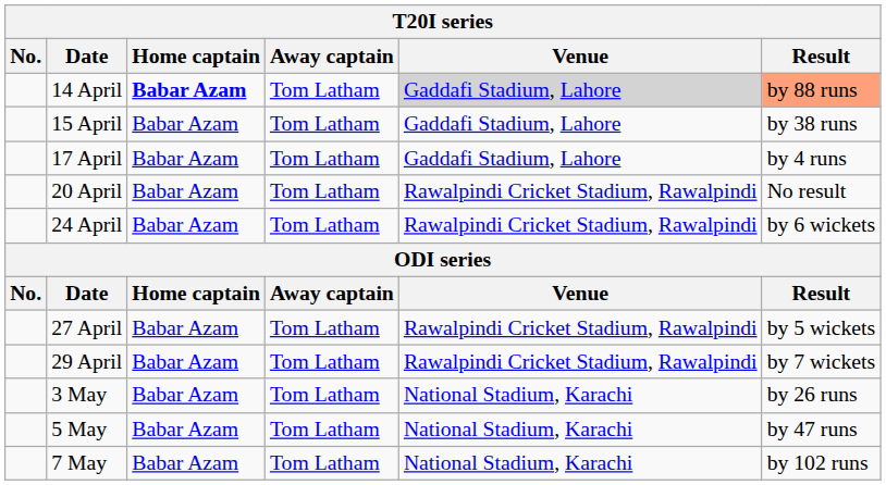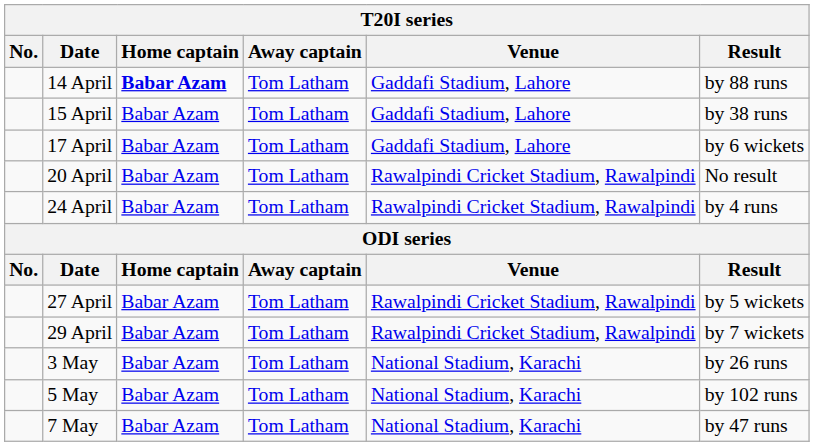 <table class="wikitable">
 <tr>
 <th colspan="9">T20I series</th>
 </tr>
 <tr>
 <th>No.</th>
 <th>Date</th>
 <th>Home captain</th>
 <th>Away captain</th>
 <th>Venue</th>
 <th>Result</th>
 </tr>
 <tr>
 <td></td>
 <td>14 April</td>
 <td><strong><a href='#'>Babar Azam</a></strong></td>
 <td><a href='#'>Tom Latham</a></td>
-<td style="background: lightgrey;"><a href='#'>Gaddafi Stadium</a>, <a href='#'>Lahore</a></td>
-<td style="background: lightsalmon;"> by 88 runs</td>
+<td><a href='#'>Gaddafi Stadium</a>, <a href='#'>Lahore</a></td>
+<td> by 88 runs</td>
 </tr>
 <tr>
 <td></td>
 <td>15 April</td>
 <td><a href='#'>Babar Azam</a></td>
 <td><a href='#'>Tom Latham</a></td>
 <td><a href='#'>Gaddafi Stadium</a>, <a href='#'>Lahore</a></td>
 <td> by 38 runs</td>
 </tr>
 <tr>
 <td></td>
 <td>17 April</td>
 <td><a href='#'>Babar Azam</a></td>
 <td><a href='#'>Tom Latham</a></td>
 <td><a href='#'>Gaddafi Stadium</a>, <a href='#'>Lahore</a></td>
-<td> by 4 runs</td>
+<td> by 6 wickets</td>
 </tr>
 <tr>
 <td></td>
 <td>20 April</td>
 <td><a href='#'>Babar Azam</a></td>
 <td><a href='#'>Tom Latham</a></td>
 <td><a href='#'>Rawalpindi Cricket Stadium</a>, <a href='#'>Rawalpindi</a></td>
 <td>No result</td>
 </tr>
 <tr>
 <td></td>
 <td>24 April</td>
 <td><a href='#'>Babar Azam</a></td>
 <td><a href='#'>Tom Latham</a></td>
 <td><a href='#'>Rawalpindi Cricket Stadium</a>, <a href='#'>Rawalpindi</a></td>
-<td> by 6 wickets</td>
+<td> by 4 runs</td>
 </tr>
 <tr>
 <th colspan="9">ODI series</th>
 </tr>
 <tr>
 <th>No.</th>
 <th>Date</th>
 <th>Home captain</th>
 <th>Away captain</th>
 <th>Venue</th>
 <th>Result</th>
 </tr>
 <tr>
 <td></td>
 <td>27 April</td>
 <td><a href='#'>Babar Azam</a></td>
 <td><a href='#'>Tom Latham</a></td>
 <td><a href='#'>Rawalpindi Cricket Stadium</a>, <a href='#'>Rawalpindi</a></td>
 <td> by 5 wickets</td>
 </tr>
 <tr>
 <td></td>
 <td>29 April</td>
 <td><a href='#'>Babar Azam</a></td>
 <td><a href='#'>Tom Latham</a></td>
 <td><a href='#'>Rawalpindi Cricket Stadium</a>, <a href='#'>Rawalpindi</a></td>
 <td> by 7 wickets</td>
 </tr>
 <tr>
 <td></td>
 <td>3 May</td>
 <td><a href='#'>Babar Azam</a></td>
 <td><a href='#'>Tom Latham</a></td>
 <td><a href='#'>National Stadium</a>, <a href='#'>Karachi</a></td>
 <td> by 26 runs</td>
 </tr>
 <tr>
 <td></td>
 <td>5 May</td>
 <td><a href='#'>Babar Azam</a></td>
 <td><a href='#'>Tom Latham</a></td>
 <td><a href='#'>National Stadium</a>, <a href='#'>Karachi</a></td>
-<td> by 47 runs</td>
+<td> by 102 runs</td>
 </tr>
 <tr>
 <td></td>
 <td>7 May</td>
 <td><a href='#'>Babar Azam</a></td>
 <td><a href='#'>Tom Latham</a></td>
 <td><a href='#'>National Stadium</a>, <a href='#'>Karachi</a></td>
-<td> by 102 runs</td>
+<td> by 47 runs</td>
 </tr>
 </table>
